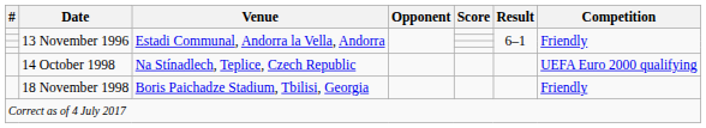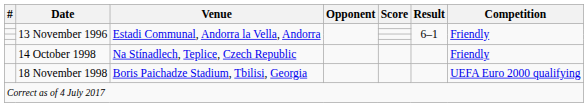 <table class="wikitable" style="font-size:95%;">
 <tr>
 <th>#</th>
 <th>Date</th>
 <th>Venue</th>
 <th>Opponent</th>
 <th>Score</th>
 <th>Result</th>
 <th>Competition</th>
 </tr>
 <tr>
 <td></td>
 <td rowspan=4>13 November 1996</td>
 <td rowspan=4><a href='#'>Estadi Communal</a>, <a href='#'>Andorra la Vella</a>, <a href='#'>Andorra</a></td>
 <td rowspan=4></td>
 <td></td>
 <td rowspan=4 style="text-align:center;">6–1</td>
 <td rowspan=4><a href='#'>Friendly</a></td>
 </tr>
 <tr>
 <td></td>
 <td></td>
 </tr>
 <tr>
 <td></td>
 <td></td>
 </tr>
 <tr>
 <td></td>
 <td></td>
 </tr>
 <tr>
 <td></td>
 <td>14 October 1998</td>
 <td><a href='#'>Na Stínadlech</a>, <a href='#'>Teplice</a>, <a href='#'>Czech Republic</a></td>
 <td></td>
 <td></td>
 <td></td>
-<td><a href='#'>UEFA Euro 2000 qualifying</a></td>
+<td><a href='#'>Friendly</a></td>
 </tr>
 <tr>
 <td></td>
 <td>18 November 1998</td>
 <td><a href='#'>Boris Paichadze Stadium</a>, <a href='#'>Tbilisi</a>, <a href='#'>Georgia</a></td>
 <td></td>
 <td></td>
 <td></td>
-<td><a href='#'>Friendly</a></td>
+<td><a href='#'>UEFA Euro 2000 qualifying</a></td>
 </tr>
 <tr>
 <td colspan="15"><small><em>Correct as of 4 July 2017</em></small></td>
 </tr>
 </table>
